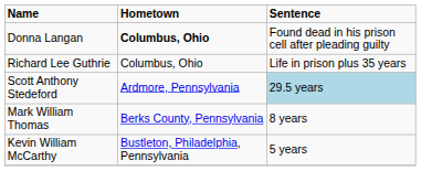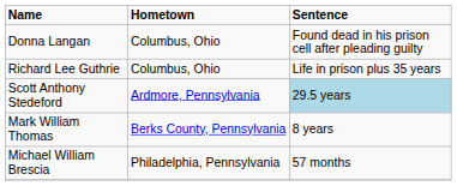 <table border="1" class="wikitable">
 <tr>
 <td width="150pt"><strong>Name</strong></td>
 <td width="200pt"><strong>Hometown</strong></td>
 <td width="200pt"><strong>Sentence</strong></td>
 </tr>
 <tr>
 <td>Donna Langan</td>
-<td><strong>Columbus, Ohio</strong></td>
+<td>Columbus, Ohio</td>
 <td>Found dead in his prison cell after pleading guilty</td>
 </tr>
 <tr>
 <td>Richard Lee Guthrie</td>
 <td>Columbus, Ohio</td>
 <td>Life in prison plus 35 years</td>
 </tr>
 <tr>
 <td>Scott Anthony Stedeford</td>
 <td><a href='#'>Ardmore, Pennsylvania</a></td>
 <td style="background: lightblue;">29.5 years</td>
 </tr>
 <tr>
 <td>Mark William Thomas</td>
 <td><a href='#'>Berks County, Pennsylvania</a></td>
 <td>8 years</td>
 </tr>
 <tr>
-<td>Kevin William McCarthy</td>
-<td><a href='#'>Bustleton, Philadelphia</a>, Pennsylvania</td>
-<td>5 years</td>
+<td>Michael William Brescia</td>
+<td>Philadelphia, Pennsylvania</td>
+<td>57 months</td>
 </tr>
 <tr>
 </tr>
 </table>
